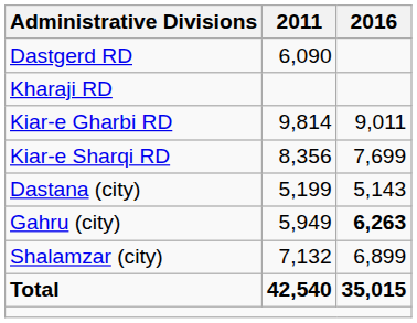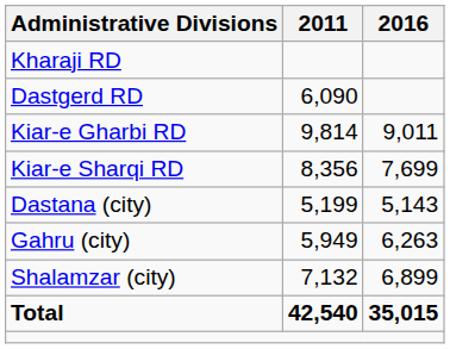 <table class="wikitable">
 <tr>
 <th>Administrative Divisions</th>
 <th>2011</th>
 <th>2016</th>
 </tr>
 <tr>
-<td><a href='#'>Dastgerd RD</a></td>
-<td style="text-align: right;">6,090</td>
+<td><a href='#'>Kharaji RD</a></td>
+<td style="text-align: right;"></td>
 <td style="text-align: right;"></td>
 </tr>
 <tr>
-<td><a href='#'>Kharaji RD</a></td>
-<td style="text-align: right;"></td>
+<td><a href='#'>Dastgerd RD</a></td>
+<td style="text-align: right;">6,090</td>
 <td style="text-align: right;"></td>
 </tr>
 <tr>
 <td><a href='#'>Kiar-e Gharbi RD</a></td>
 <td style="text-align: right;">9,814</td>
 <td style="text-align: right;">9,011</td>
 </tr>
 <tr>
 <td><a href='#'>Kiar-e Sharqi RD</a></td>
 <td style="text-align: right;">8,356</td>
 <td style="text-align: right;">7,699</td>
 </tr>
 <tr>
 <td><a href='#'>Dastana</a> (city)</td>
 <td style="text-align: right;">5,199</td>
 <td style="text-align: right;">5,143</td>
 </tr>
 <tr>
 <td><a href='#'>Gahru</a> (city)</td>
 <td style="text-align: right;">5,949</td>
-<td style="text-align: right;"><strong>6,263</strong></td>
+<td style="text-align: right;">6,263</td>
 </tr>
 <tr>
 <td><a href='#'>Shalamzar</a> (city)</td>
 <td style="text-align: right;">7,132</td>
 <td style="text-align: right;">6,899</td>
 </tr>
 <tr>
 <td><strong>Total</strong></td>
 <td style="text-align: right;"><strong>42,540</strong></td>
 <td style="text-align: right;"><strong>35,015</strong></td>
 </tr>
 <tr>
 <td colspan=3></td>
 </tr>
 </table>
